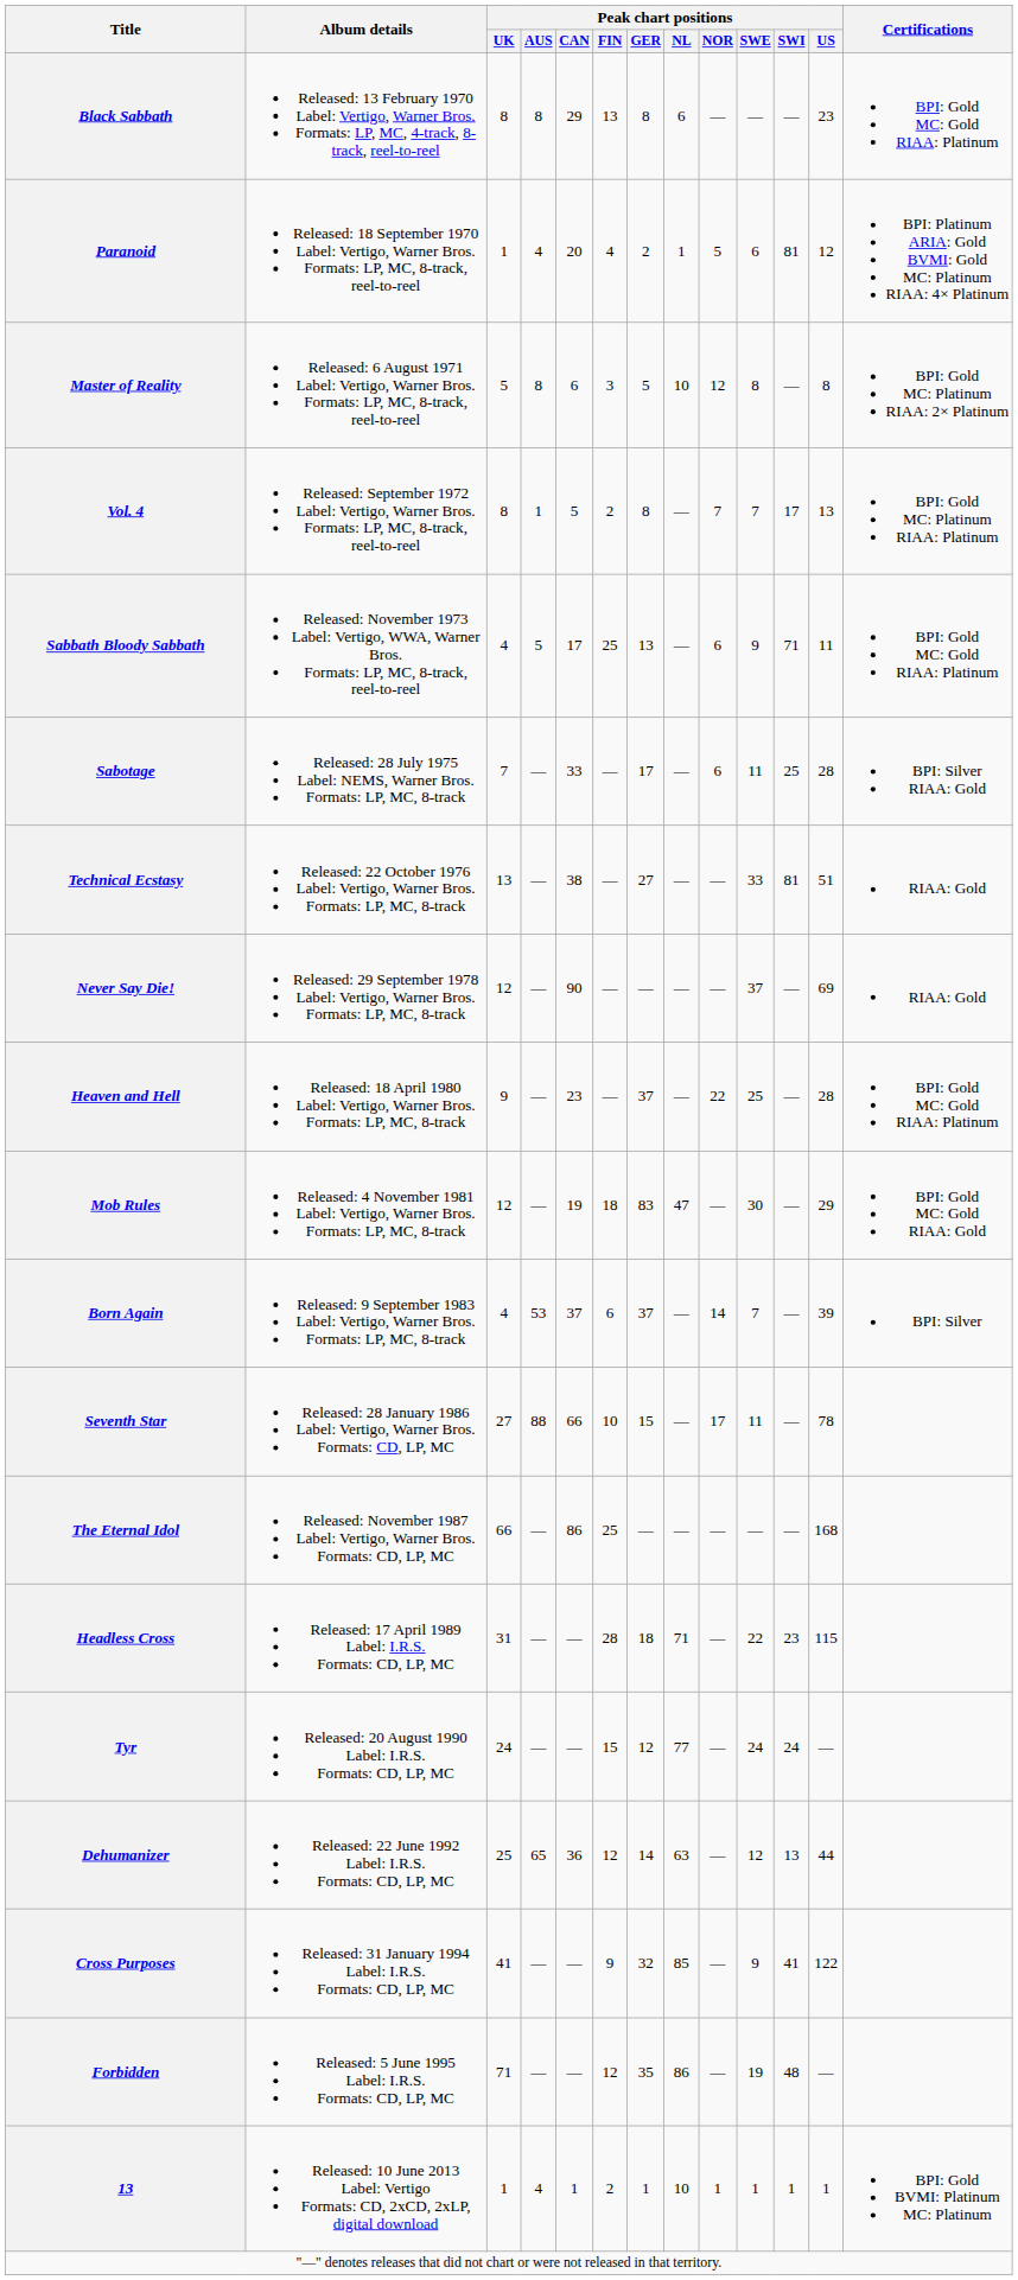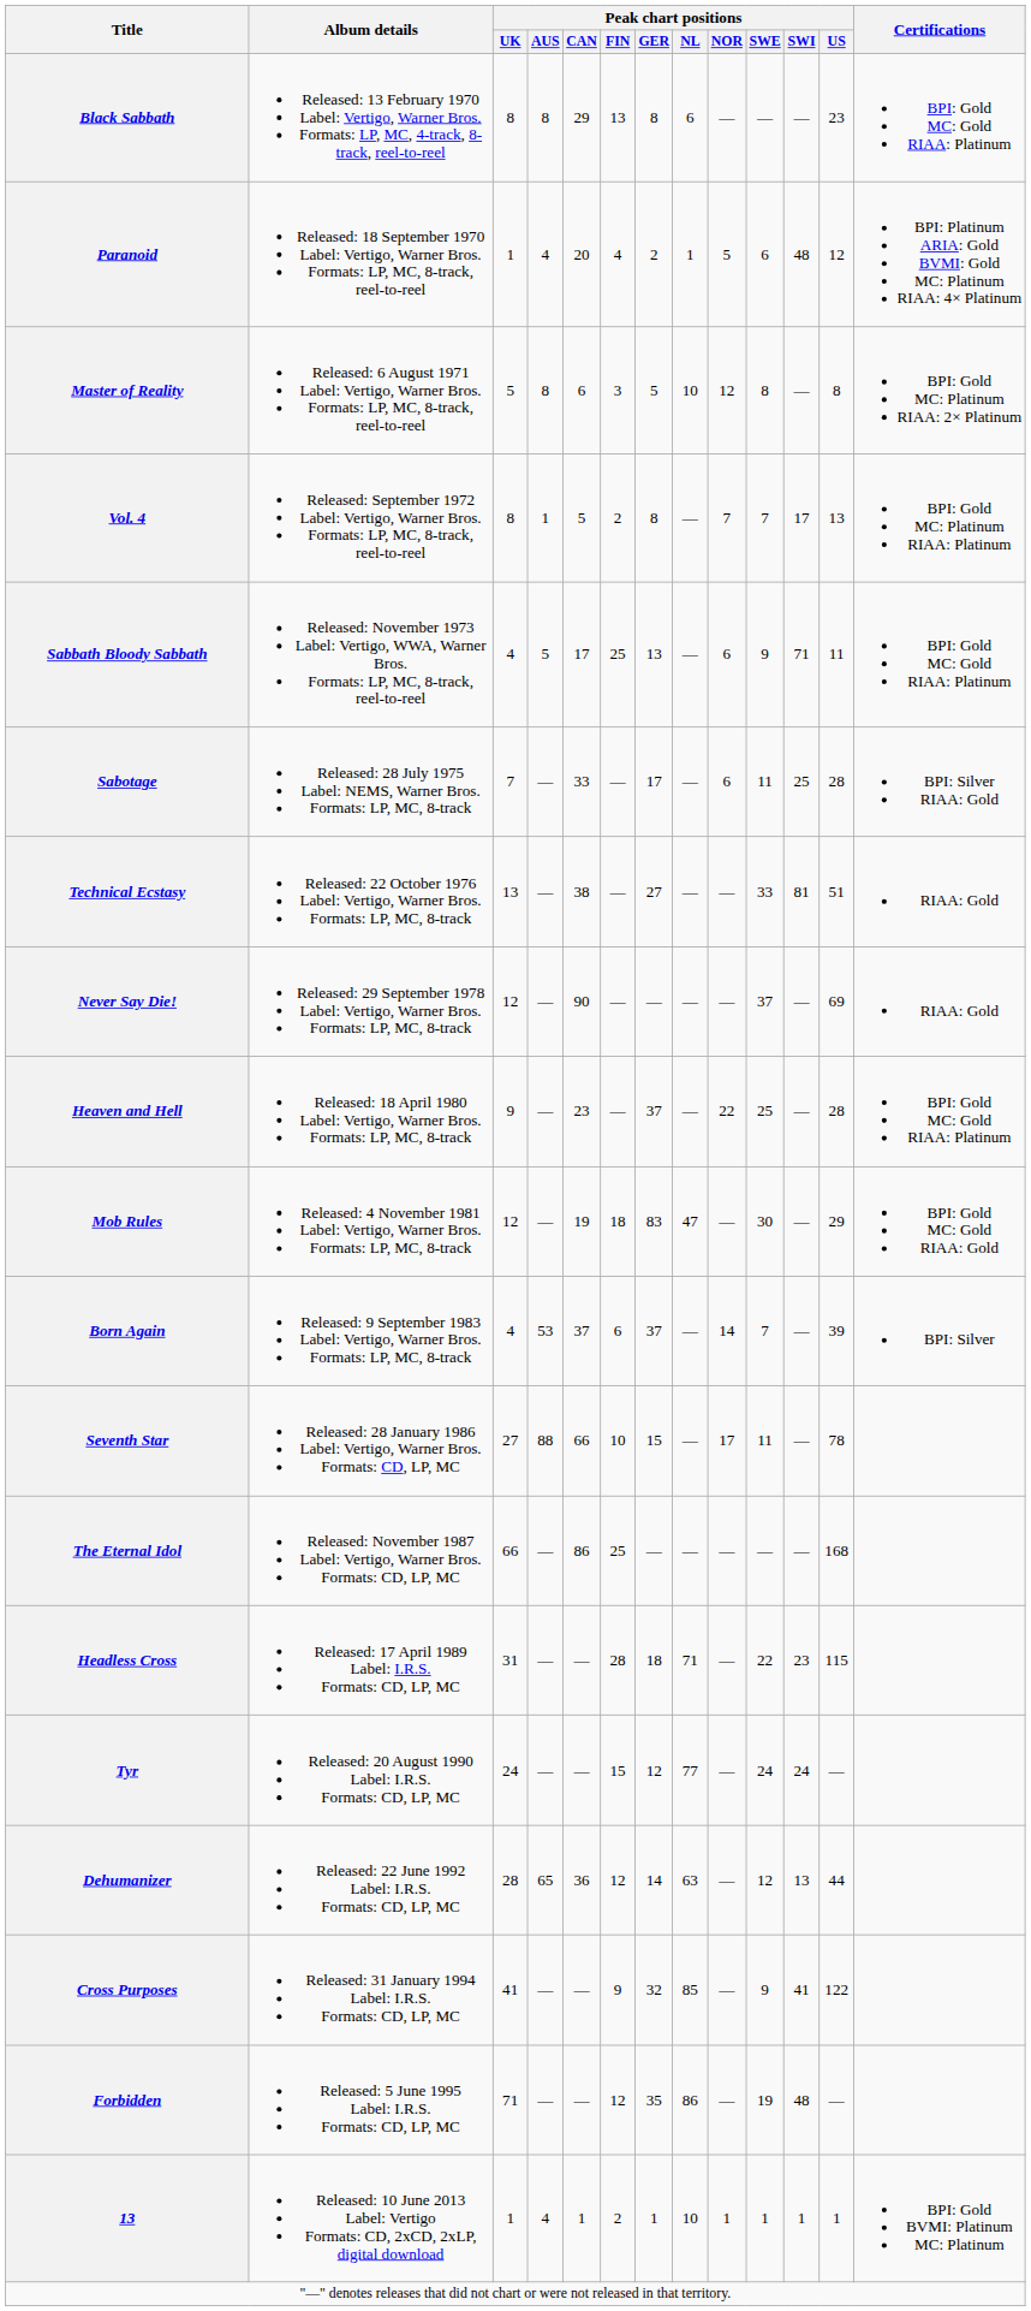 <table class="wikitable plainrowheaders" style="text-align:center;">
 <tr>
 <th rowspan="2" scope="col" style="width:15em;">Title</th>
 <th rowspan="2" scope="col" style="width:15em;">Album details</th>
 <th colspan="10">Peak chart positions</th>
 <th rowspan="2"><a href='#'>Certifications</a></th>
 </tr>
 <tr>
 <th scope="col" style="width:2em;font-size:90%;"><a href='#'>UK</a><br></th>
 <th scope="col" style="width:2em;font-size:90%;"><a href='#'>AUS</a><br></th>
 <th scope="col" style="width:2em;font-size:90%;"><a href='#'>CAN</a><br></th>
 <th scope="col" style="width:2em;font-size:90%;"><a href='#'>FIN</a><br></th>
 <th scope="col" style="width:2em;font-size:90%;"><a href='#'>GER</a><br></th>
 <th scope="col" style="width:2em;font-size:90%;"><a href='#'>NL</a><br></th>
 <th scope="col" style="width:2em;font-size:90%;"><a href='#'>NOR</a><br></th>
 <th scope="col" style="width:2em;font-size:90%;"><a href='#'>SWE</a><br></th>
 <th scope="col" style="width:2em;font-size:90%;"><a href='#'>SWI</a><br></th>
 <th scope="col" style="width:2em;font-size:90%;"><a href='#'>US</a><br></th>
 </tr>
 <tr>
 <th scope="row"><em><a href='#'>Black Sabbath</a></em></th>
 <td><br><ul><li>Released: 13 February 1970</li><li>Label: <a href='#'>Vertigo</a>, <a href='#'>Warner Bros.</a></li><li>Formats: <a href='#'>LP</a>, <a href='#'>MC</a>, <a href='#'>4-track</a>, <a href='#'>8-track</a>, <a href='#'>reel-to-reel</a></li></ul></td>
 <td>8</td>
 <td>8</td>
 <td>29</td>
 <td>13</td>
 <td>8</td>
 <td>6</td>
 <td>—</td>
 <td>—</td>
 <td>—</td>
 <td>23</td>
 <td><br><ul><li><a href='#'>BPI</a>: Gold</li><li><a href='#'>MC</a>: Gold</li><li><a href='#'>RIAA</a>: Platinum</li></ul></td>
 </tr>
 <tr>
 <th scope="row"><em><a href='#'>Paranoid</a></em></th>
 <td><br><ul><li>Released: 18 September 1970</li><li>Label: Vertigo, Warner Bros.</li><li>Formats: LP, MC, 8-track, reel-to-reel</li></ul></td>
 <td>1</td>
 <td>4</td>
 <td>20</td>
 <td>4</td>
 <td>2</td>
 <td>1</td>
 <td>5</td>
 <td>6</td>
-<td>81</td>
+<td>48</td>
 <td>12</td>
 <td><br><ul><li>BPI: Platinum</li><li><a href='#'>ARIA</a>: Gold</li><li><a href='#'>BVMI</a>: Gold</li><li>MC: Platinum</li><li>RIAA: 4× Platinum</li></ul></td>
 </tr>
 <tr>
 <th scope="row"><em><a href='#'>Master of Reality</a></em></th>
 <td><br><ul><li>Released: 6 August 1971</li><li>Label: Vertigo, Warner Bros.</li><li>Formats: LP, MC, 8-track, reel-to-reel</li></ul></td>
 <td>5</td>
 <td>8</td>
 <td>6</td>
 <td>3</td>
 <td>5</td>
 <td>10</td>
 <td>12</td>
 <td>8</td>
 <td>—</td>
 <td>8</td>
 <td><br><ul><li>BPI: Gold</li><li>MC: Platinum</li><li>RIAA: 2× Platinum</li></ul></td>
 </tr>
 <tr>
 <th scope="row"><em><a href='#'>Vol. 4</a></em></th>
 <td><br><ul><li>Released: September 1972</li><li>Label: Vertigo, Warner Bros.</li><li>Formats: LP, MC, 8-track, reel-to-reel</li></ul></td>
 <td>8</td>
 <td>1</td>
 <td>5</td>
 <td>2</td>
 <td>8</td>
 <td>—</td>
 <td>7</td>
 <td>7</td>
 <td>17</td>
 <td>13</td>
 <td><br><ul><li>BPI: Gold</li><li>MC: Platinum</li><li>RIAA: Platinum</li></ul></td>
 </tr>
 <tr>
 <th scope="row"><em><a href='#'>Sabbath Bloody Sabbath</a></em></th>
 <td><br><ul><li>Released: November 1973</li><li>Label: Vertigo, WWA, Warner Bros.</li><li>Formats: LP, MC, 8-track, reel-to-reel</li></ul></td>
 <td>4</td>
 <td>5</td>
 <td>17</td>
 <td>25</td>
 <td>13</td>
 <td>—</td>
 <td>6</td>
 <td>9</td>
 <td>71</td>
 <td>11</td>
 <td><br><ul><li>BPI: Gold</li><li>MC: Gold</li><li>RIAA: Platinum</li></ul></td>
 </tr>
 <tr>
 <th scope="row"><em><a href='#'>Sabotage</a></em></th>
 <td><br><ul><li>Released: 28 July 1975</li><li>Label: NEMS, Warner Bros.</li><li>Formats: LP, MC, 8-track</li></ul></td>
 <td>7</td>
 <td>—</td>
 <td>33</td>
 <td>—</td>
 <td>17</td>
 <td>—</td>
 <td>6</td>
 <td>11</td>
 <td>25</td>
 <td>28</td>
 <td><br><ul><li>BPI: Silver</li><li>RIAA: Gold</li></ul></td>
 </tr>
 <tr>
 <th scope="row"><em><a href='#'>Technical Ecstasy</a></em></th>
 <td><br><ul><li>Released: 22 October 1976</li><li>Label: Vertigo, Warner Bros.</li><li>Formats: LP, MC, 8-track</li></ul></td>
 <td>13</td>
 <td>—</td>
 <td>38</td>
 <td>—</td>
 <td>27</td>
 <td>—</td>
 <td>—</td>
 <td>33</td>
 <td>81</td>
 <td>51</td>
 <td><br><ul><li>RIAA: Gold</li></ul></td>
 </tr>
 <tr>
 <th scope="row"><em><a href='#'>Never Say Die!</a></em></th>
 <td><br><ul><li>Released: 29 September 1978</li><li>Label: Vertigo, Warner Bros.</li><li>Formats: LP, MC, 8-track</li></ul></td>
 <td>12</td>
 <td>—</td>
 <td>90</td>
 <td>—</td>
 <td>—</td>
 <td>—</td>
 <td>—</td>
 <td>37</td>
 <td>—</td>
 <td>69</td>
 <td><br><ul><li>RIAA: Gold</li></ul></td>
 </tr>
 <tr>
 <th scope="row"><em><a href='#'>Heaven and Hell</a></em></th>
 <td><br><ul><li>Released: 18 April 1980</li><li>Label: Vertigo, Warner Bros.</li><li>Formats: LP, MC, 8-track</li></ul></td>
 <td>9</td>
 <td>—</td>
 <td>23</td>
 <td>—</td>
 <td>37</td>
 <td>—</td>
 <td>22</td>
 <td>25</td>
 <td>—</td>
 <td>28</td>
 <td><br><ul><li>BPI: Gold</li><li>MC: Gold</li><li>RIAA: Platinum</li></ul></td>
 </tr>
 <tr>
 <th scope="row"><em><a href='#'>Mob Rules</a></em></th>
 <td><br><ul><li>Released: 4 November 1981</li><li>Label: Vertigo, Warner Bros.</li><li>Formats: LP, MC, 8-track</li></ul></td>
 <td>12</td>
 <td>—</td>
 <td>19</td>
 <td>18</td>
 <td>83</td>
 <td>47</td>
 <td>—</td>
 <td>30</td>
 <td>—</td>
 <td>29</td>
 <td><br><ul><li>BPI: Gold</li><li>MC: Gold</li><li>RIAA: Gold</li></ul></td>
 </tr>
 <tr>
 <th scope="row"><em><a href='#'>Born Again</a></em></th>
 <td><br><ul><li>Released: 9 September 1983</li><li>Label: Vertigo, Warner Bros.</li><li>Formats: LP, MC, 8-track</li></ul></td>
 <td>4</td>
 <td>53</td>
 <td>37</td>
 <td>6</td>
 <td>37</td>
 <td>—</td>
 <td>14</td>
 <td>7</td>
 <td>—</td>
 <td>39</td>
 <td><br><ul><li>BPI: Silver</li></ul></td>
 </tr>
 <tr>
 <th scope="row"><em><a href='#'>Seventh Star</a></em></th>
 <td><br><ul><li>Released: 28 January 1986</li><li>Label: Vertigo, Warner Bros.</li><li>Formats: <a href='#'>CD</a>, LP, MC</li></ul></td>
 <td>27</td>
 <td>88</td>
 <td>66</td>
 <td>10</td>
 <td>15</td>
 <td>—</td>
 <td>17</td>
 <td>11</td>
 <td>—</td>
 <td>78</td>
 <td></td>
 </tr>
 <tr>
 <th scope="row"><em><a href='#'>The Eternal Idol</a></em></th>
 <td><br><ul><li>Released: November 1987</li><li>Label: Vertigo, Warner Bros.</li><li>Formats: CD, LP, MC</li></ul></td>
 <td>66</td>
 <td>—</td>
 <td>86</td>
 <td>25</td>
 <td>—</td>
 <td>—</td>
 <td>—</td>
 <td>—</td>
 <td>—</td>
 <td>168</td>
 <td></td>
 </tr>
 <tr>
 <th scope="row"><em><a href='#'>Headless Cross</a></em></th>
 <td><br><ul><li>Released: 17 April 1989</li><li>Label: <a href='#'>I.R.S.</a></li><li>Formats: CD, LP, MC</li></ul></td>
 <td>31</td>
 <td>—</td>
 <td>—</td>
 <td>28</td>
 <td>18</td>
 <td>71</td>
 <td>—</td>
 <td>22</td>
 <td>23</td>
 <td>115</td>
 <td></td>
 </tr>
 <tr>
 <th scope="row"><em><a href='#'>Tyr</a></em></th>
 <td><br><ul><li>Released: 20 August 1990</li><li>Label: I.R.S.</li><li>Formats: CD, LP, MC</li></ul></td>
 <td>24</td>
 <td>—</td>
 <td>—</td>
 <td>15</td>
 <td>12</td>
 <td>77</td>
 <td>—</td>
 <td>24</td>
 <td>24</td>
 <td>—</td>
 <td></td>
 </tr>
 <tr>
 <th scope="row"><em><a href='#'>Dehumanizer</a></em></th>
 <td><br><ul><li>Released: 22 June 1992</li><li>Label: I.R.S.</li><li>Formats: CD, LP, MC</li></ul></td>
-<td>25</td>
+<td>28</td>
 <td>65</td>
 <td>36</td>
 <td>12</td>
 <td>14</td>
 <td>63</td>
 <td>—</td>
 <td>12</td>
 <td>13</td>
 <td>44</td>
 <td></td>
 </tr>
 <tr>
 <th scope="row"><em><a href='#'>Cross Purposes</a></em></th>
 <td><br><ul><li>Released: 31 January 1994</li><li>Label: I.R.S.</li><li>Formats: CD, LP, MC</li></ul></td>
 <td>41</td>
 <td>—</td>
 <td>—</td>
 <td>9</td>
 <td>32</td>
 <td>85</td>
 <td>—</td>
 <td>9</td>
 <td>41</td>
 <td>122</td>
 <td></td>
 </tr>
 <tr>
 <th scope="row"><em><a href='#'>Forbidden</a></em></th>
 <td><br><ul><li>Released: 5 June 1995</li><li>Label: I.R.S.</li><li>Formats: CD, LP, MC</li></ul></td>
 <td>71</td>
 <td>—</td>
 <td>—</td>
 <td>12</td>
 <td>35</td>
 <td>86</td>
 <td>—</td>
 <td>19</td>
 <td>48</td>
 <td>—</td>
 <td></td>
 </tr>
 <tr>
 <th scope="row"><em><a href='#'>13</a></em></th>
 <td><br><ul><li>Released: 10 June 2013</li><li>Label: Vertigo</li><li>Formats: CD, 2xCD, 2xLP, <a href='#'>digital download</a></li></ul></td>
 <td>1</td>
 <td>4</td>
 <td>1</td>
 <td>2</td>
 <td>1</td>
 <td>10</td>
 <td>1</td>
 <td>1</td>
 <td>1</td>
 <td>1</td>
 <td><br><ul><li>BPI: Gold</li><li>BVMI: Platinum</li><li>MC: Platinum</li></ul></td>
 </tr>
 <tr>
 <td colspan="13" style="font-size:90%">"—" denotes releases that did not chart or were not released in that territory.</td>
 </tr>
 </table>
